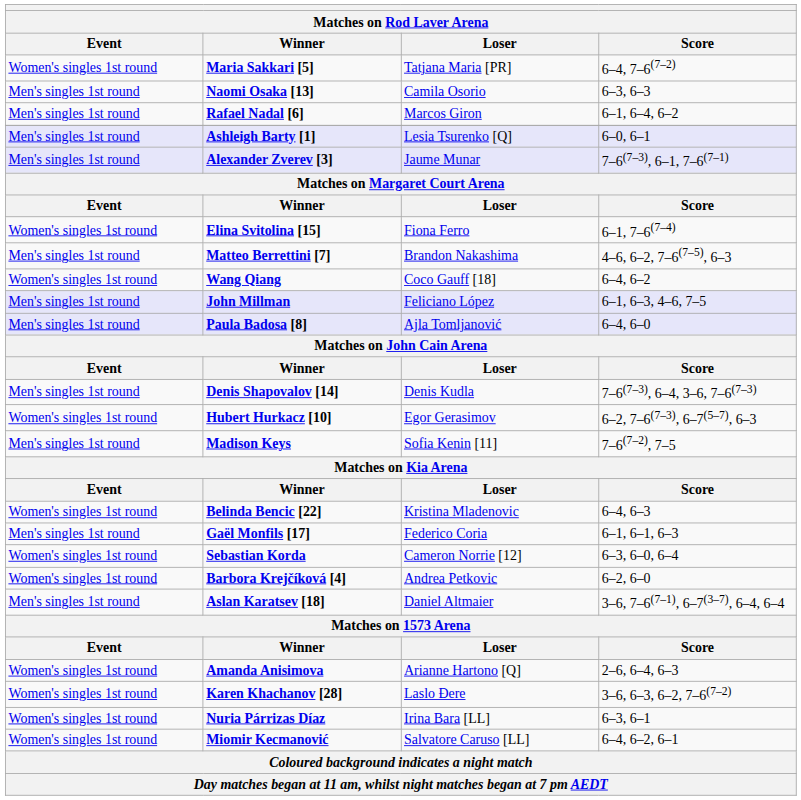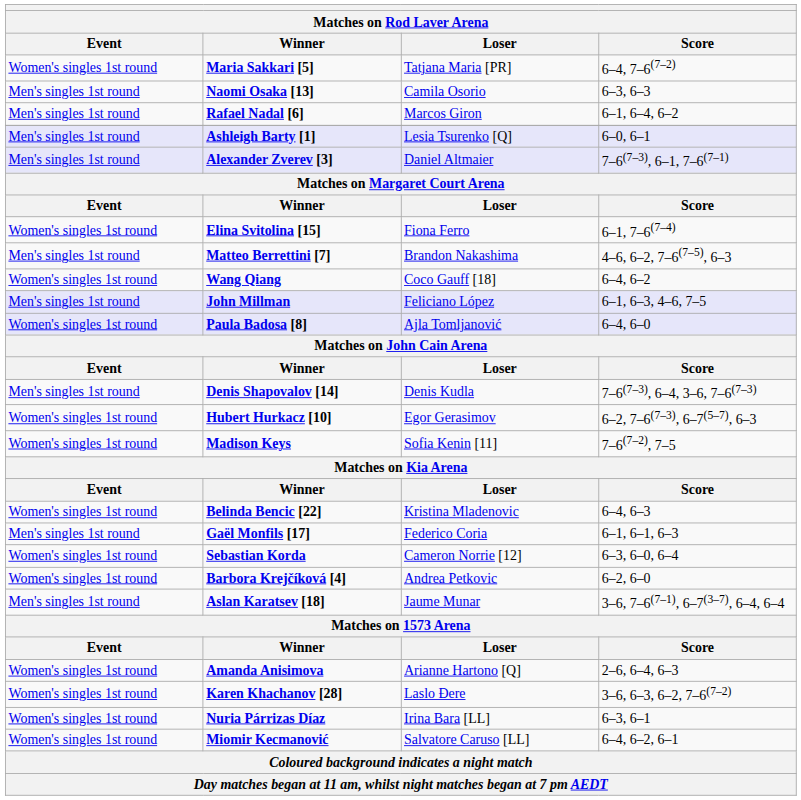 <table class="wikitable collapsible uncollapsed" style="margin:auto;">
 <tr>
 <th colspan=4></th>
 </tr>
 <tr>
 <th colspan=4><strong>Matches on <a href='#'>Rod Laver Arena</a></strong></th>
 </tr>
 <tr>
 <th style="width:220px;">Event</th>
 <th style="width:220px;">Winner</th>
 <th style="width:220px;">Loser</th>
 <th style="width:220px;">Score</th>
 </tr>
 <tr>
 <td><a href='#'>Women's singles 1st round</a></td>
 <td><strong> <a href='#'>Maria Sakkari</a> [5]</strong></td>
 <td> <a href='#'>Tatjana Maria</a> [PR]</td>
 <td>6–4, 7–6<sup>(7–2)</sup></td>
 </tr>
 <tr>
 <td><a href='#'>Men's singles 1st round</a></td>
 <td><strong> <a href='#'>Naomi Osaka</a> [13]</strong></td>
 <td> <a href='#'>Camila Osorio</a></td>
 <td>6–3, 6–3</td>
 </tr>
 <tr>
 <td><a href='#'>Men's singles 1st round</a></td>
 <td><strong> <a href='#'>Rafael Nadal</a> [6]</strong></td>
 <td> <a href='#'>Marcos Giron</a></td>
 <td>6–1, 6–4, 6–2</td>
 </tr>
 <tr>
 </tr>
 <tr bgcolor=lavender>
 <td><a href='#'>Men's singles 1st round</a></td>
 <td><strong> <a href='#'>Ashleigh Barty</a> [1]</strong></td>
 <td> <a href='#'>Lesia Tsurenko</a> [Q]</td>
 <td>6–0, 6–1</td>
 </tr>
 <tr bgcolor=lavender>
 <td><a href='#'>Men's singles 1st round</a></td>
 <td><strong> <a href='#'>Alexander Zverev</a> [3]</strong></td>
-<td> <a href='#'>Jaume Munar</a></td>
+<td> <a href='#'>Daniel Altmaier</a></td>
 <td>7–6<sup>(7–3)</sup>, 6–1, 7–6<sup>(7–1)</sup></td>
 </tr>
 <tr>
 <th colspan=4><strong>Matches on <a href='#'>Margaret Court Arena</a></strong></th>
 </tr>
 <tr>
 <th style="width:220px;">Event</th>
 <th style="width:220px;">Winner</th>
 <th style="width:220px;">Loser</th>
 <th style="width:220px;">Score</th>
 </tr>
 <tr>
 <td><a href='#'>Women's singles 1st round</a></td>
 <td><strong> <a href='#'>Elina Svitolina</a> [15]</strong></td>
 <td> <a href='#'>Fiona Ferro</a></td>
 <td>6–1, 7–6<sup>(7–4)</sup></td>
 </tr>
 <tr>
 <td><a href='#'>Men's singles 1st round</a></td>
 <td><strong> <a href='#'>Matteo Berrettini</a> [7]</strong></td>
 <td> <a href='#'>Brandon Nakashima</a></td>
 <td>4–6, 6–2, 7–6<sup>(7–5)</sup>, 6–3</td>
 </tr>
 <tr>
 <td><a href='#'>Women's singles 1st round</a></td>
 <td><strong> <a href='#'>Wang Qiang</a></strong></td>
 <td> <a href='#'>Coco Gauff</a> [18]</td>
 <td>6–4, 6–2</td>
 </tr>
 <tr bgcolor=lavender>
 <td><a href='#'>Men's singles 1st round</a></td>
 <td><strong> <a href='#'>John Millman</a></strong></td>
 <td> <a href='#'>Feliciano López</a></td>
 <td>6–1, 6–3, 4–6, 7–5</td>
 </tr>
 <tr bgcolor=lavender>
-<td><a href='#'>Men's singles 1st round</a></td>
+<td><a href='#'>Women's singles 1st round</a></td>
 <td><strong> <a href='#'>Paula Badosa</a> [8]</strong></td>
 <td> <a href='#'>Ajla Tomljanović</a></td>
 <td>6–4, 6–0</td>
 </tr>
 <tr>
 <th colspan=4><strong>Matches on <a href='#'>John Cain Arena</a></strong></th>
 </tr>
 <tr>
 <th style="width:220px;">Event</th>
 <th style="width:220px;">Winner</th>
 <th style="width:220px;">Loser</th>
 <th style="width:220px;">Score</th>
 </tr>
 <tr>
 <td><a href='#'>Men's singles 1st round</a></td>
 <td><strong> <a href='#'>Denis Shapovalov</a> [14]</strong></td>
 <td> <a href='#'>Denis Kudla</a></td>
 <td>7–6<sup>(7–3)</sup>, 6–4, 3–6, 7–6<sup>(7–3)</sup></td>
 </tr>
 <tr>
 <td><a href='#'>Women's singles 1st round</a></td>
 <td><strong> <a href='#'>Hubert Hurkacz</a> [10]</strong></td>
 <td> <a href='#'>Egor Gerasimov</a></td>
 <td>6–2, 7–6<sup>(7–3)</sup>, 6–7<sup>(5–7)</sup>, 6–3</td>
 </tr>
 <tr>
-<td><a href='#'>Men's singles 1st round</a></td>
+<td><a href='#'>Women's singles 1st round</a></td>
 <td><strong> <a href='#'>Madison Keys</a></strong></td>
 <td> <a href='#'>Sofia Kenin</a> [11]</td>
 <td>7–6<sup>(7–2)</sup>, 7–5</td>
 </tr>
 <tr>
 <th colspan=4><strong>Matches on <a href='#'>Kia Arena</a></strong></th>
 </tr>
 <tr>
 <th style="width:220px;">Event</th>
 <th style="width:220px;">Winner</th>
 <th style="width:220px;">Loser</th>
 <th style="width:220px;">Score</th>
 </tr>
 <tr>
 <td><a href='#'>Women's singles 1st round</a></td>
 <td><strong> <a href='#'>Belinda Bencic</a> [22]</strong></td>
 <td> <a href='#'>Kristina Mladenovic</a></td>
 <td>6–4, 6–3</td>
 </tr>
 <tr>
 <td><a href='#'>Men's singles 1st round</a></td>
 <td><strong> <a href='#'>Gaël Monfils</a> [17]</strong></td>
 <td> <a href='#'>Federico Coria</a></td>
 <td>6–1, 6–1, 6–3</td>
 </tr>
 <tr>
 <td><a href='#'>Women's singles 1st round</a></td>
 <td><strong> <a href='#'>Sebastian Korda</a></strong></td>
 <td> <a href='#'>Cameron Norrie</a> [12]</td>
 <td>6–3, 6–0, 6–4</td>
 </tr>
 <tr>
 <td><a href='#'>Women's singles 1st round</a></td>
 <td><strong> <a href='#'>Barbora Krejčíková</a> [4]</strong></td>
 <td> <a href='#'>Andrea Petkovic</a></td>
 <td>6–2, 6–0</td>
 </tr>
 <tr>
 <td><a href='#'>Men's singles 1st round</a></td>
 <td><strong> <a href='#'>Aslan Karatsev</a> [18]</strong></td>
-<td> <a href='#'>Daniel Altmaier</a></td>
+<td> <a href='#'>Jaume Munar</a></td>
 <td>3–6, 7–6<sup>(7–1)</sup>, 6–7<sup>(3–7)</sup>, 6–4, 6–4</td>
 </tr>
 <tr>
 <th colspan=4><strong>Matches on <a href='#'>1573 Arena</a></strong></th>
 </tr>
 <tr>
 <th style="width:220px;">Event</th>
 <th style="width:220px;">Winner</th>
 <th style="width:220px;">Loser</th>
 <th style="width:220px;">Score</th>
 </tr>
 <tr>
 <td><a href='#'>Women's singles 1st round</a></td>
 <td><strong> <a href='#'>Amanda Anisimova</a></strong></td>
 <td> <a href='#'>Arianne Hartono</a> [Q]</td>
 <td>2–6, 6–4, 6–3</td>
 </tr>
 <tr>
 <td><a href='#'>Women's singles 1st round</a></td>
 <td><strong> <a href='#'>Karen Khachanov</a> [28]</strong></td>
 <td> <a href='#'>Laslo Đere</a></td>
 <td>3–6, 6–3, 6–2, 7–6<sup>(7–2)</sup></td>
 </tr>
 <tr>
 <td><a href='#'>Women's singles 1st round</a></td>
 <td><strong> <a href='#'>Nuria Párrizas Díaz</a></strong></td>
 <td> <a href='#'>Irina Bara</a> [LL]</td>
 <td>6–3, 6–1</td>
 </tr>
 <tr>
 <td><a href='#'>Women's singles 1st round</a></td>
 <td><strong> <a href='#'>Miomir Kecmanović</a></strong></td>
 <td> <a href='#'>Salvatore Caruso</a> [LL]</td>
 <td>6–4, 6–2, 6–1</td>
 </tr>
 <tr>
 <th colspan=4><em>Coloured background indicates a night match</em></th>
 </tr>
 <tr>
 <th colspan=4><em>Day matches began at 11 am, whilst night matches began at 7 pm <a href='#'>AEDT</a></em></th>
 </tr>
 </table>
